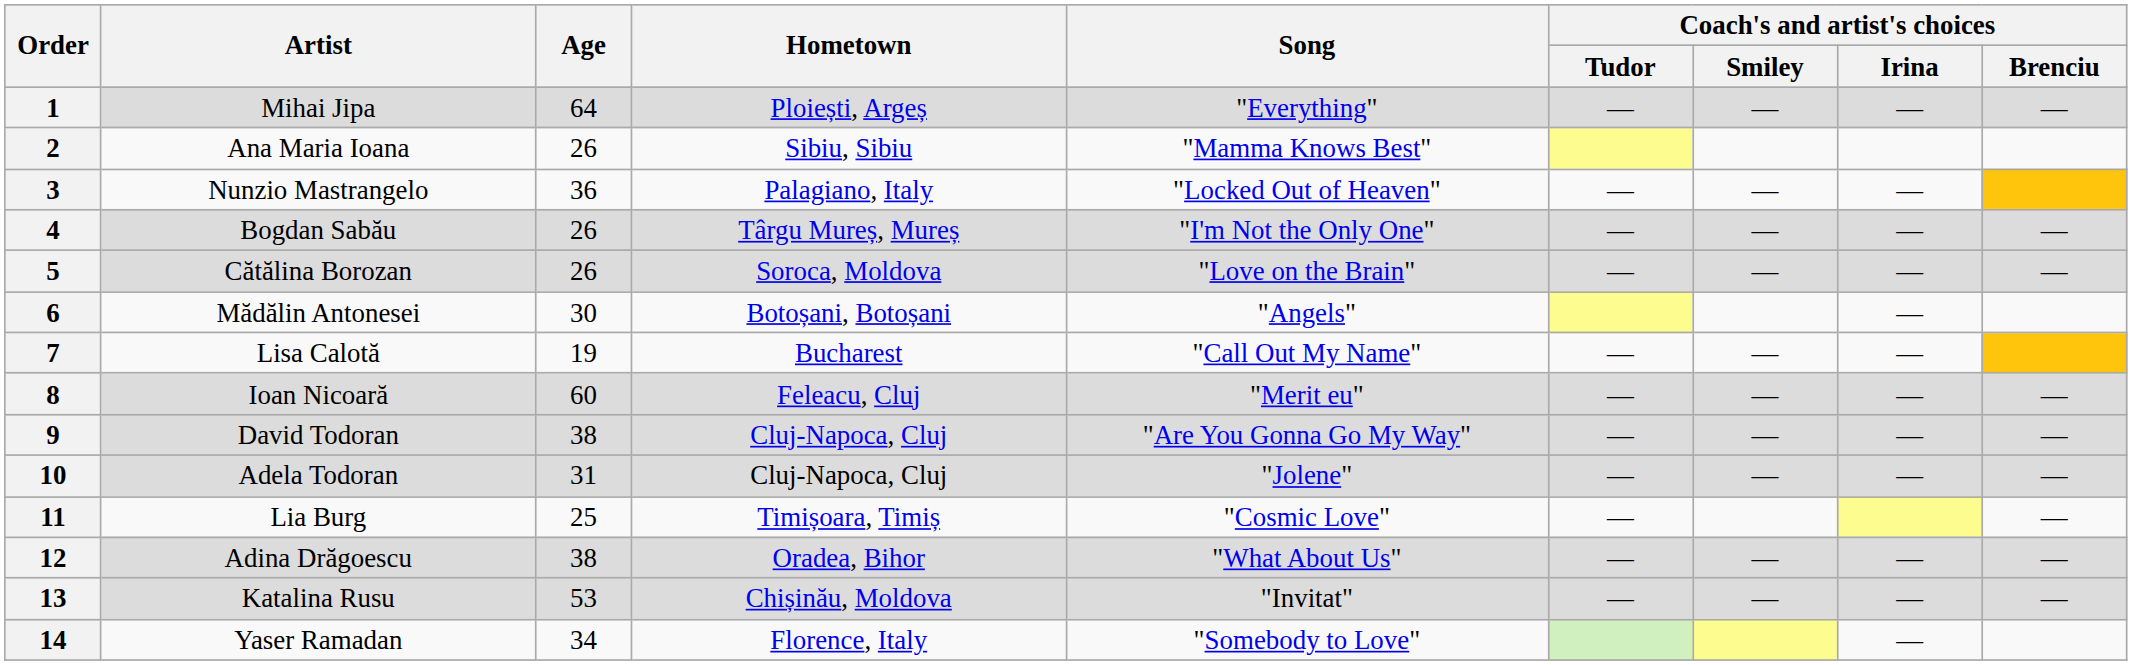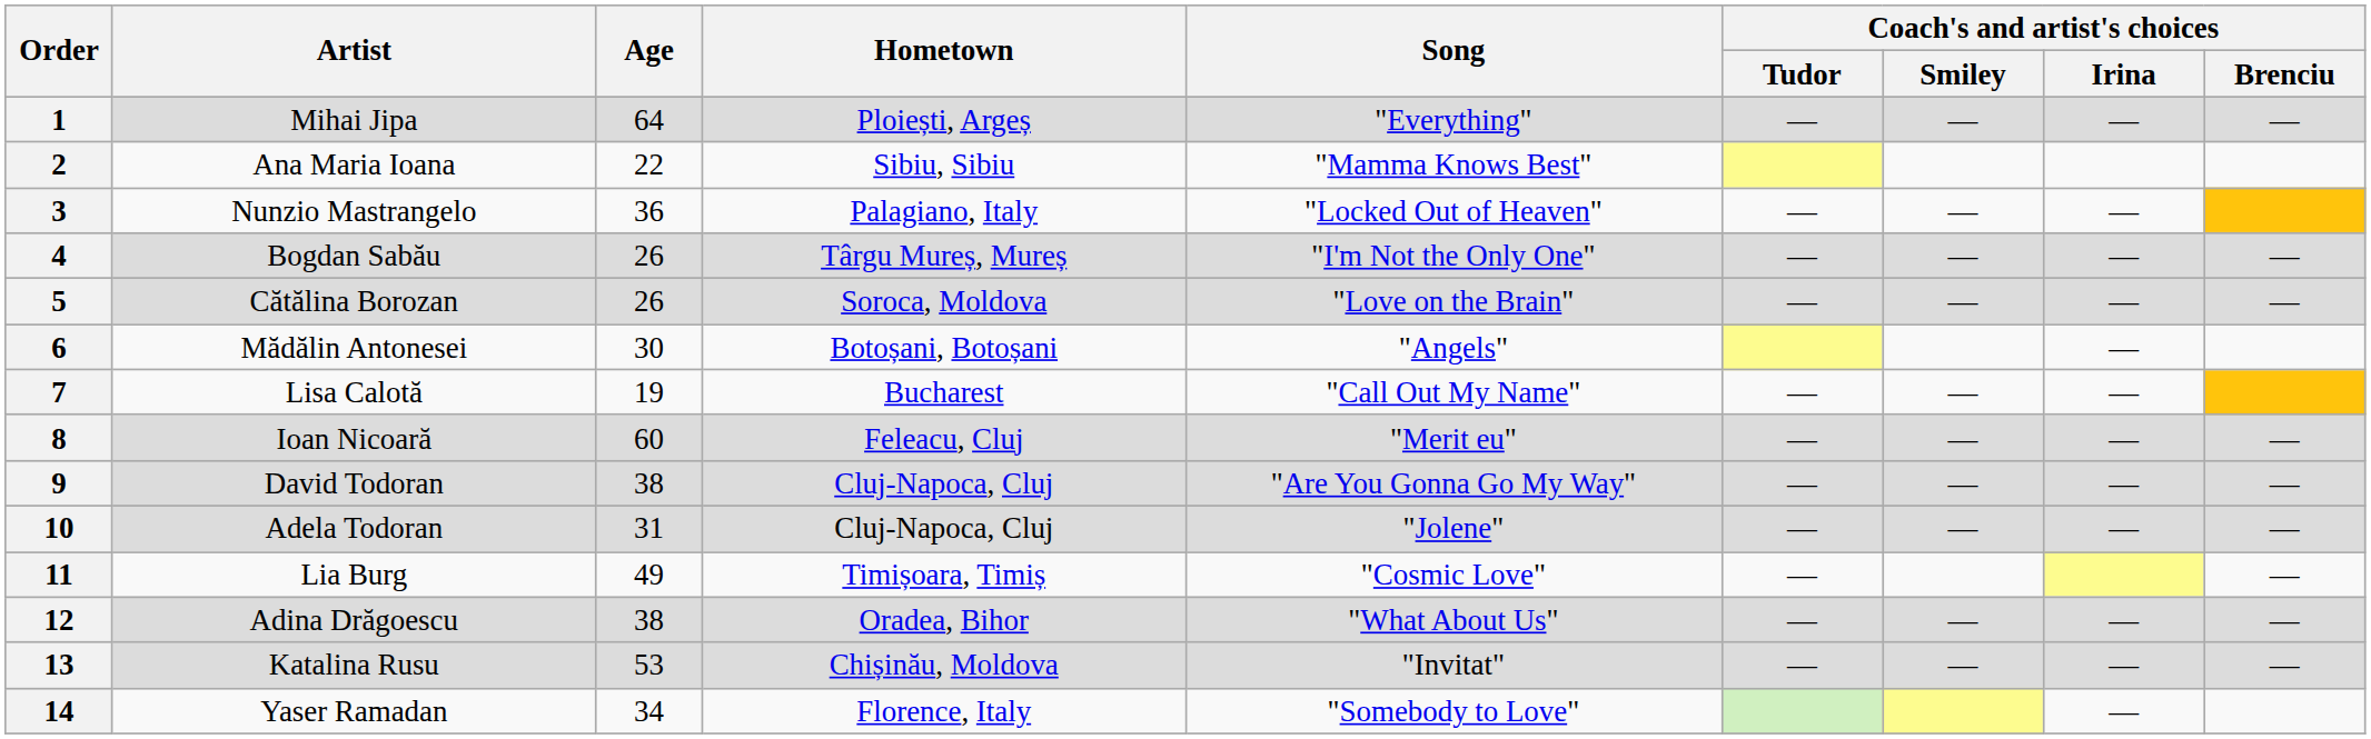 <table class="wikitable" style="text-align:center; line-height:17px; width:100%;">
 <tr>
 <th scope="col" rowspan="2" style="width:04%;">Order</th>
 <th scope="col" rowspan="2" style="width:18%;">Artist</th>
 <th scope="col" rowspan="2" style="width:04%;">Age</th>
 <th scope="col" rowspan="2" style="width:18%;">Hometown</th>
 <th scope="col" rowspan="2" style="width:20%;">Song</th>
 <th scope="col" colspan="4" style="width:24%;">Coach's and artist's choices</th>
 </tr>
 <tr>
 <th style="width:06%;">Tudor</th>
 <th style="width:06%;">Smiley</th>
 <th style="width:06%;">Irina</th>
 <th style="width:06%;">Brenciu</th>
 </tr>
 <tr style="background:#DCDCDC;">
 <th>1</th>
 <td>Mihai Jipa</td>
 <td>64</td>
 <td><a href='#'>Ploiești</a>, <a href='#'>Argeș</a></td>
 <td>"<a href='#'>Everything</a>"</td>
 <td>—</td>
 <td>—</td>
 <td>—</td>
 <td>—</td>
 </tr>
 <tr>
 <th>2</th>
 <td>Ana Maria Ioana</td>
-<td>26</td>
+<td>22</td>
 <td><a href='#'>Sibiu</a>, <a href='#'>Sibiu</a></td>
 <td>"<a href='#'>Mamma Knows Best</a>"</td>
 <td style="background:#FDFC8F;"></td>
 <td></td>
 <td></td>
 <td></td>
 </tr>
 <tr>
 <th>3</th>
 <td>Nunzio Mastrangelo</td>
 <td>36</td>
 <td><a href='#'>Palagiano</a>, <a href='#'>Italy</a></td>
 <td>"<a href='#'>Locked Out of Heaven</a>"</td>
 <td>—</td>
 <td>—</td>
 <td>—</td>
 <td style="background:#FFC40C;"></td>
 </tr>
 <tr style="background:#DCDCDC;">
 <th>4</th>
 <td>Bogdan Sabău</td>
 <td>26</td>
 <td><a href='#'>Târgu Mureș</a>, <a href='#'>Mureș</a></td>
 <td>"<a href='#'>I'm Not the Only One</a>"</td>
 <td>—</td>
 <td>—</td>
 <td>—</td>
 <td>—</td>
 </tr>
 <tr style="background:#DCDCDC;">
 <th>5</th>
 <td>Cătălina Borozan</td>
 <td>26</td>
 <td><a href='#'>Soroca</a>, <a href='#'>Moldova</a></td>
 <td>"<a href='#'>Love on the Brain</a>"</td>
 <td>—</td>
 <td>—</td>
 <td>—</td>
 <td>—</td>
 </tr>
 <tr>
 <th>6</th>
 <td>Mădălin Antonesei</td>
 <td>30</td>
 <td><a href='#'>Botoșani</a>, <a href='#'>Botoșani</a></td>
 <td>"<a href='#'>Angels</a>"</td>
 <td style="background:#FDFC8F;"></td>
 <td></td>
 <td>—</td>
 <td></td>
 </tr>
 <tr>
 <th>7</th>
 <td>Lisa Calotă</td>
 <td>19</td>
 <td><a href='#'>Bucharest</a></td>
 <td>"<a href='#'>Call Out My Name</a>"</td>
 <td>—</td>
 <td>—</td>
 <td>—</td>
 <td style="background:#FFC40C;"></td>
 </tr>
 <tr style="background:#DCDCDC;">
 <th>8</th>
 <td>Ioan Nicoară</td>
 <td>60</td>
 <td><a href='#'>Feleacu</a>, <a href='#'>Cluj</a></td>
 <td>"<a href='#'>Merit eu</a>"</td>
 <td>—</td>
 <td>—</td>
 <td>—</td>
 <td>—</td>
 </tr>
 <tr style="background:#DCDCDC;">
 <th>9</th>
 <td>David Todoran</td>
 <td>38</td>
 <td><a href='#'>Cluj-Napoca</a>, <a href='#'>Cluj</a></td>
 <td>"<a href='#'>Are You Gonna Go My Way</a>"</td>
 <td>—</td>
 <td>—</td>
 <td>—</td>
 <td>—</td>
 </tr>
 <tr style="background:#DCDCDC;">
 <th>10</th>
 <td>Adela Todoran</td>
 <td>31</td>
 <td>Cluj-Napoca, Cluj</td>
 <td>"<a href='#'>Jolene</a>"</td>
 <td>—</td>
 <td>—</td>
 <td>—</td>
 <td>—</td>
 </tr>
 <tr>
 <th>11</th>
 <td>Lia Burg</td>
-<td>25</td>
+<td>49</td>
 <td><a href='#'>Timișoara</a>, <a href='#'>Timiș</a></td>
 <td>"<a href='#'>Cosmic Love</a>"</td>
 <td>—</td>
 <td></td>
 <td style="background:#FDFC8F;"></td>
 <td>—</td>
 </tr>
 <tr style="background:#DCDCDC;">
 <th>12</th>
 <td>Adina Drăgoescu</td>
 <td>38</td>
 <td><a href='#'>Oradea</a>, <a href='#'>Bihor</a></td>
 <td>"<a href='#'>What About Us</a>"</td>
 <td>—</td>
 <td>—</td>
 <td>—</td>
 <td>—</td>
 </tr>
 <tr style="background:#DCDCDC;">
 <th>13</th>
 <td>Katalina Rusu</td>
 <td>53</td>
 <td><a href='#'>Chișinău</a>, <a href='#'>Moldova</a></td>
 <td>"Invitat"</td>
 <td>—</td>
 <td>—</td>
 <td>—</td>
 <td>—</td>
 </tr>
 <tr>
 <th>14</th>
 <td>Yaser Ramadan</td>
 <td>34</td>
 <td><a href='#'>Florence</a>, <a href='#'>Italy</a></td>
 <td>"<a href='#'>Somebody to Love</a>"</td>
 <td bgcolor="#d0f0c0"><strong></strong></td>
 <td style="background:#FDFC8F;"></td>
 <td>—</td>
 <td></td>
 </tr>
 </table>
